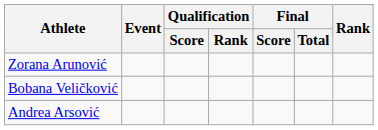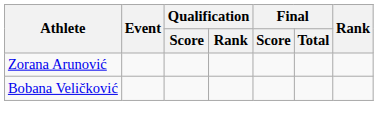 <table class="wikitable" style="font-size:90%">
 <tr>
 <th rowspan="2">Athlete</th>
 <th rowspan="2">Event</th>
 <th colspan="2">Qualification</th>
 <th colspan="2">Final</th>
 <th rowspan="2">Rank</th>
 </tr>
 <tr>
 <th>Score</th>
 <th>Rank</th>
 <th>Score</th>
 <th>Total</th>
 </tr>
 <tr>
 <td><a href='#'>Zorana Arunović</a></td>
 <td></td>
 <td></td>
 <td></td>
 <td></td>
 <td></td>
 <td></td>
 </tr>
 <tr>
 <td><a href='#'>Bobana Veličković</a></td>
 <td></td>
 <td></td>
 <td></td>
 <td></td>
 <td></td>
 <td></td>
 </tr>
-<tr>
-<td><a href='#'>Andrea Arsović</a></td>
-<td></td>
-<td></td>
-<td></td>
-<td></td>
-<td></td>
-<td></td>
-</tr>
 </table>
